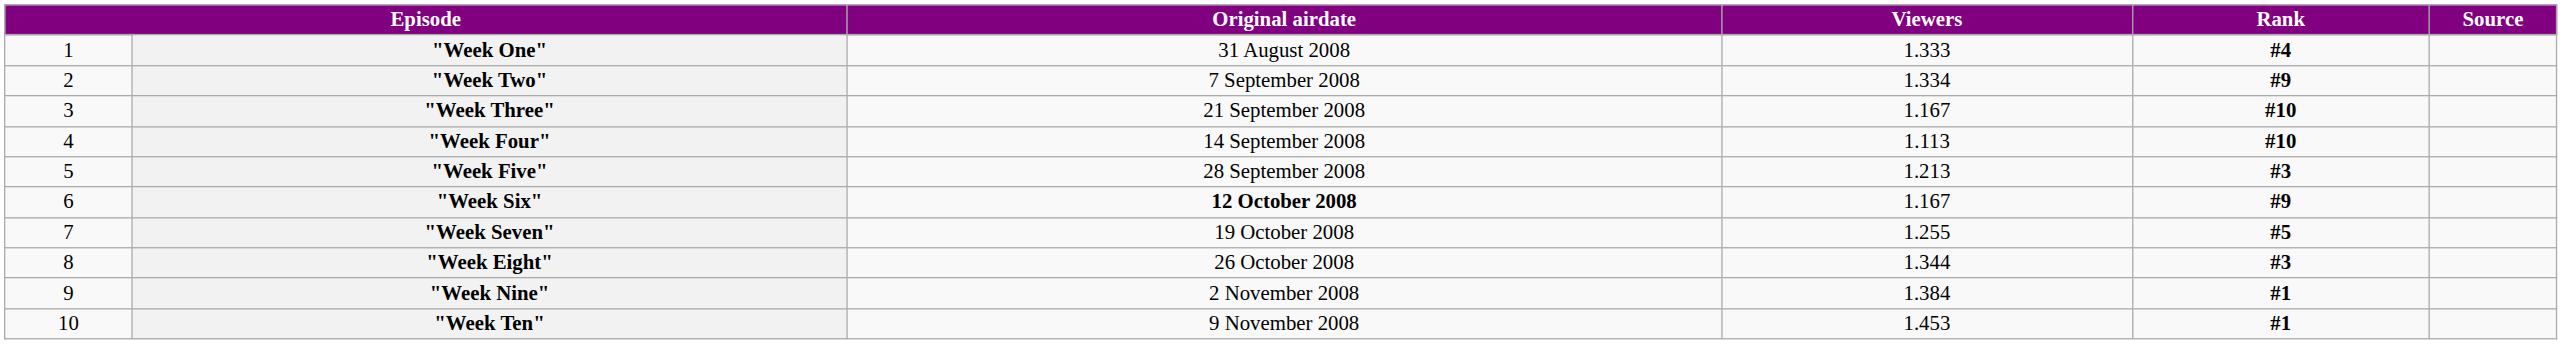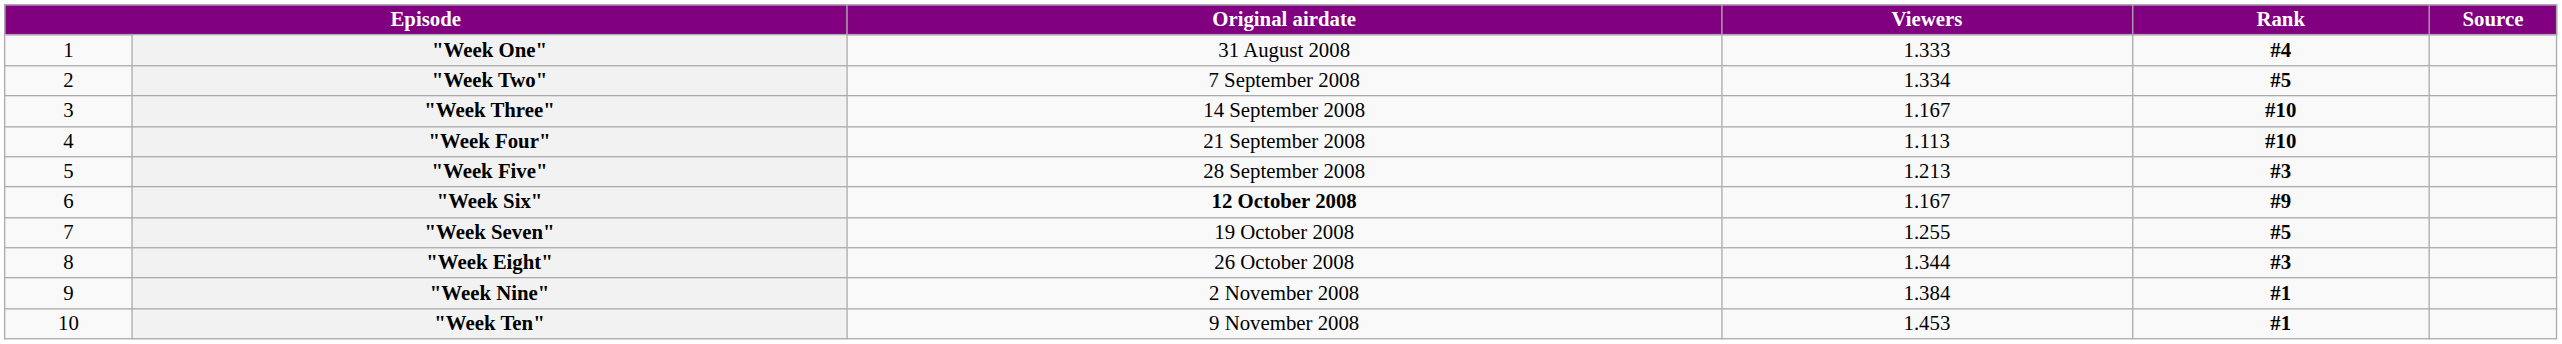 <table class="wikitable plainrowheaders" style="text-align:center; line-height:16px; width:99%;">
 <tr>
 <th scope="col" style="background:purple; color:white;" colspan="2">Episode</th>
 <th scope="col" style="background:purple; color:white;">Original airdate</th>
 <th scope="col" style="background:purple; color:white;">Viewers<br><small></small></th>
 <th scope="col" style="background:purple; color:white;">Rank<br><small></small></th>
 <th scope="col" style="background:purple; color:white; width:05%;">Source</th>
 </tr>
 <tr>
 <td style="width:05%;">1</td>
 <th scope="row" style="text-align:center"><strong>"Week One"</strong></th>
 <td>31 August 2008</td>
 <td>1.333</td>
 <td><strong>#4</strong></td>
 <td></td>
 </tr>
 <tr>
 <td style="width:05%;">2</td>
 <th scope="row" style="text-align:center"><strong>"Week Two"</strong></th>
 <td>7 September 2008</td>
 <td>1.334</td>
-<td><strong>#9</strong></td>
+<td><strong>#5</strong></td>
 <td></td>
 </tr>
 <tr>
 <td style="width:05%;">3</td>
 <th scope="row" style="text-align:center"><strong>"Week Three"</strong></th>
-<td>21 September 2008</td>
+<td>14 September 2008</td>
 <td>1.167</td>
 <td><strong>#10</strong></td>
 <td></td>
 </tr>
 <tr>
 <td style="width:05%;">4</td>
 <th scope="row" style="text-align:center"><strong>"Week Four"</strong></th>
-<td>14 September 2008</td>
+<td>21 September 2008</td>
 <td>1.113</td>
 <td><strong>#10</strong></td>
 <td></td>
 </tr>
 <tr>
 <td style="width:05%;">5</td>
 <th scope="row" style="text-align:center"><strong>"Week Five"</strong></th>
 <td>28 September 2008</td>
 <td>1.213</td>
 <td><strong>#3</strong></td>
 <td></td>
 </tr>
 <tr>
 <td style="width:05%;">6</td>
 <th scope="row" style="text-align:center"><strong>"Week Six"</strong></th>
 <td><strong>12 October 2008</strong></td>
 <td>1.167</td>
 <td><strong>#9</strong></td>
 <td></td>
 </tr>
 <tr>
 <td style="width:05%;">7</td>
 <th scope="row" style="text-align:center"><strong>"Week Seven"</strong></th>
 <td>19 October 2008</td>
 <td>1.255</td>
 <td><strong>#5</strong></td>
 <td></td>
 </tr>
 <tr>
 <td style="width:05%;">8</td>
 <th scope="row" style="text-align:center"><strong>"Week Eight"</strong></th>
 <td>26 October 2008</td>
 <td>1.344</td>
 <td><strong>#3</strong></td>
 <td></td>
 </tr>
 <tr>
 <td style="width:05%;">9</td>
 <th scope="row" style="text-align:center"><strong>"Week Nine"</strong></th>
 <td>2 November 2008</td>
 <td>1.384</td>
 <td><strong>#1</strong></td>
 <td></td>
 </tr>
 <tr>
 <td style="width:05%;">10</td>
 <th scope="row" style="text-align:center"><strong>"Week Ten"</strong></th>
 <td>9 November 2008</td>
 <td>1.453</td>
 <td><strong>#1</strong></td>
 <td></td>
 </tr>
 </table>
